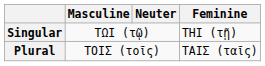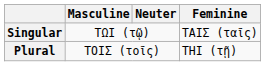 <table class="wikitable">
 <tr>
 <th></th>
 <th>Masculine</th>
 <th>Neuter</th>
 <th>Feminine</th>
 </tr>
 <tr>
 <th>Singular</th>
 <td colspan="2" style="text-align:center;">ΤΩΙ (τῷ)</td>
-<td>ΤΗΙ (τῇ)</td>
+<td>ΤΑΙΣ (ταῖς)</td>
 </tr>
 <tr>
 <th>Plural</th>
 <td colspan="2" style="text-align:center;">ΤΟΙΣ (τοῖς)</td>
-<td>ΤΑΙΣ (ταῖς)</td>
+<td>ΤΗΙ (τῇ)</td>
 </tr>
 </table>
